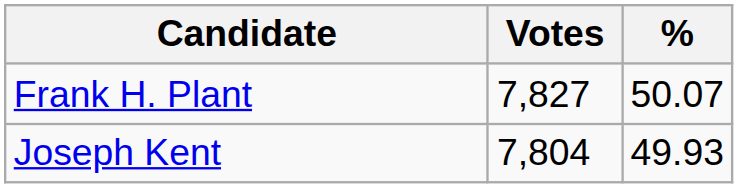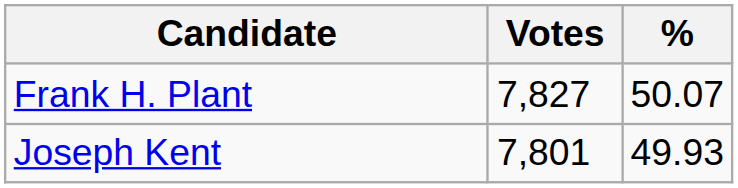 <table class="wikitable">
 <tr>
 <th style="width: 200px">Candidate</th>
 <th style="width: 50px">Votes</th>
 <th style="width: 40px">%</th>
 </tr>
 <tr>
 <td><a href='#'>Frank H. Plant</a></td>
 <td>7,827</td>
 <td>50.07</td>
 </tr>
 <tr>
 <td><a href='#'>Joseph Kent</a></td>
-<td>7,804</td>
+<td>7,801</td>
 <td>49.93</td>
 </tr>
 </table>
